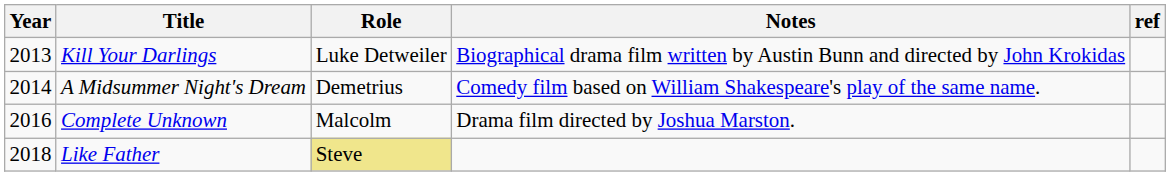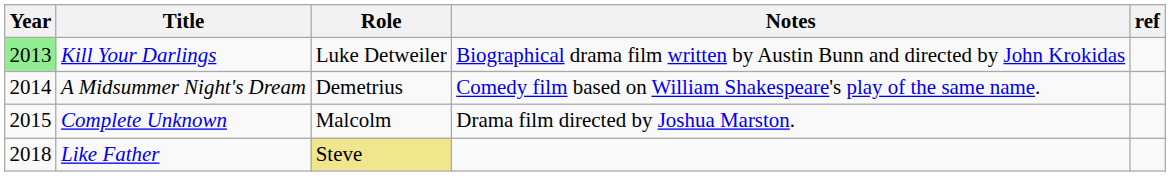 <table class="wikitable sortable">
 <tr>
 <th>Year</th>
 <th>Title</th>
 <th>Role</th>
 <th>Notes</th>
 <th>ref</th>
 </tr>
 <tr>
-<td>2013</td>
+<td style="background: lightgreen;">2013</td>
 <td><em><a href='#'>Kill Your Darlings</a></em></td>
 <td>Luke Detweiler</td>
 <td><a href='#'>Biographical</a> drama film <a href='#'>written</a> by Austin Bunn and directed by <a href='#'>John Krokidas</a></td>
 <td></td>
 </tr>
 <tr>
 <td>2014</td>
 <td><em>A Midsummer Night's Dream</em></td>
 <td>Demetrius</td>
 <td><a href='#'>Comedy film</a> based on <a href='#'>William Shakespeare</a>'s <a href='#'>play of the same name</a>.</td>
 <td></td>
 </tr>
 <tr>
-<td>2016</td>
+<td>2015</td>
 <td><em><a href='#'>Complete Unknown</a></em></td>
 <td>Malcolm</td>
 <td>Drama film directed by <a href='#'>Joshua Marston</a>.</td>
 <td></td>
 </tr>
 <tr>
 <td>2018</td>
 <td><em><a href='#'>Like Father</a></em></td>
 <td style="background: khaki;">Steve</td>
 <td></td>
 </tr>
 </table>
